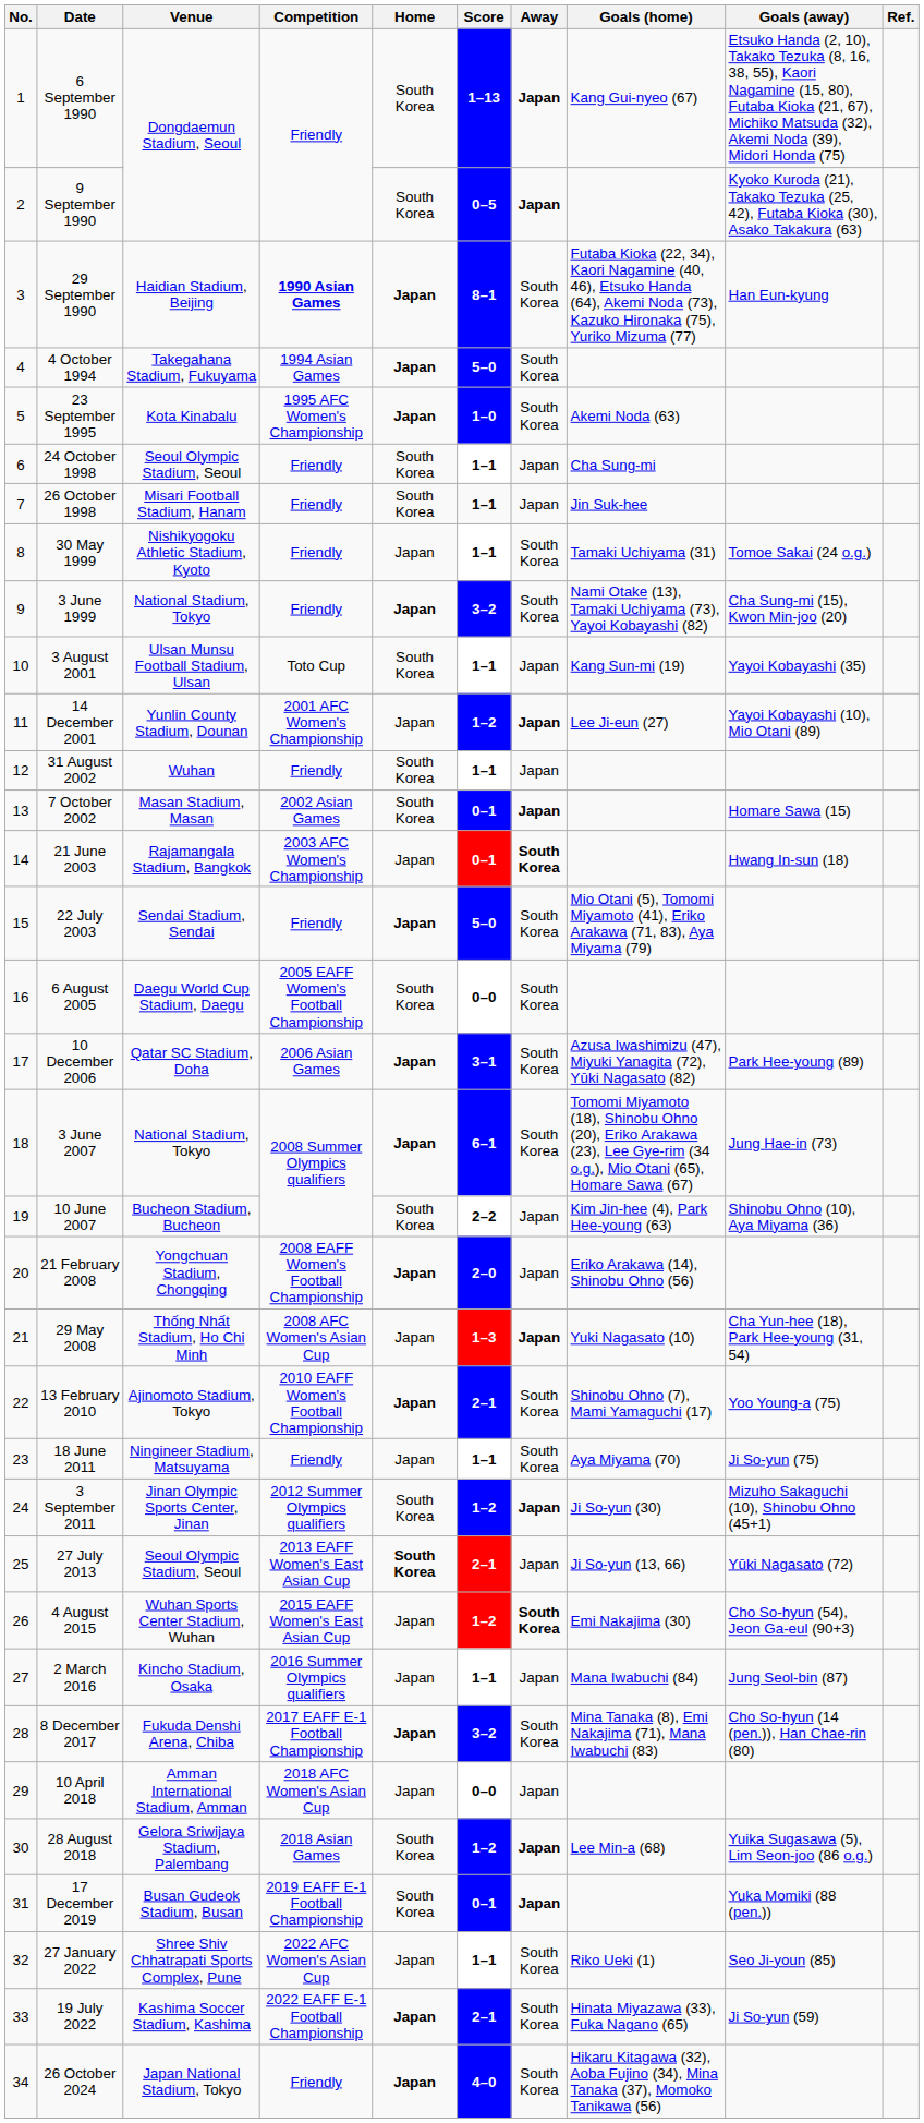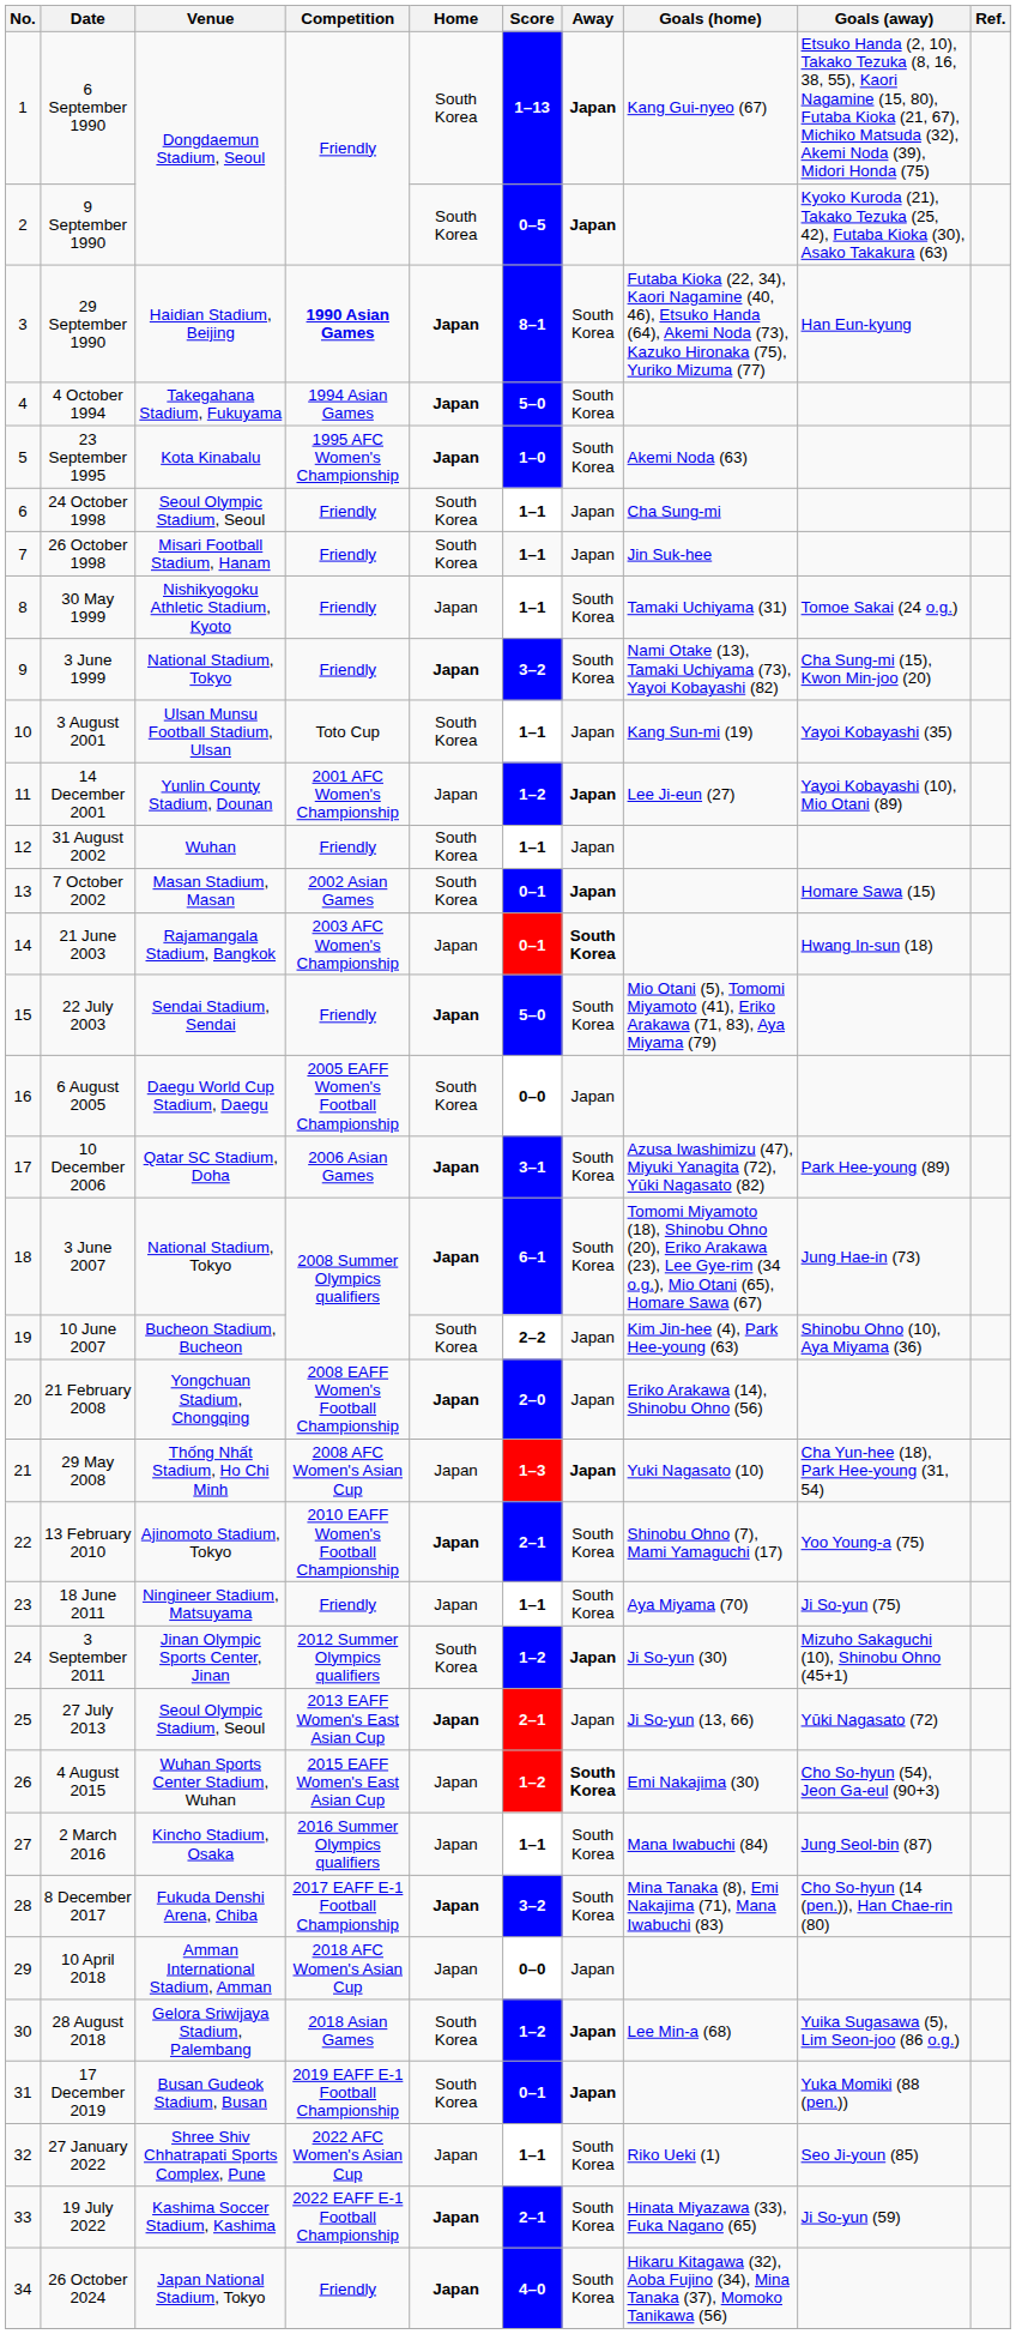 <table class="wikitable" style="width:100%; margin:0 left; font-size:88%">
 <tr>
 <th width=1%>No.</th>
 <th class="unsortable" style="width:6%;">Date</th>
 <th style="width:13%;">Venue</th>
 <th style="width:9%;">Competition</th>
 <th style="width:8%;">Home</th>
 <th style="width:5%;">Score</th>
 <th style="width:5%;">Away</th>
 <th style="width:15%;">Goals (home)</th>
 <th style="width:15%;">Goals (away)</th>
 <th style="width:1%;">Ref.</th>
 </tr>
 <tr style="text-align:center;">
 <td>1</td>
 <td>6 September 1990</td>
 <td rowspan=2><a href='#'>Dongdaemun Stadium</a>, <a href='#'>Seoul</a></td>
 <td rowspan=2><a href='#'>Friendly</a></td>
 <td>South Korea</td>
 <td style="color:#fff; background:blue;"><strong>1–13</strong></td>
 <td><strong>Japan</strong></td>
 <td align=left><a href='#'>Kang Gui-nyeo</a> (67)</td>
 <td align=left><a href='#'>Etsuko Handa</a> (2, 10), <a href='#'>Takako Tezuka</a> (8, 16, 38, 55), <a href='#'>Kaori Nagamine</a> (15, 80), <a href='#'>Futaba Kioka</a> (21, 67), <a href='#'>Michiko Matsuda</a> (32), <a href='#'>Akemi Noda</a> (39), <a href='#'>Midori Honda</a> (75)</td>
 <td></td>
 </tr>
 <tr style="text-align:center;">
 <td>2</td>
 <td>9 September 1990</td>
 <td>South Korea</td>
 <td style="color:#fff; background:blue;"><strong>0–5</strong></td>
 <td><strong>Japan</strong></td>
 <td align=left></td>
 <td align=left><a href='#'>Kyoko Kuroda</a> (21), <a href='#'>Takako Tezuka</a> (25, 42), <a href='#'>Futaba Kioka</a> (30), <a href='#'>Asako Takakura</a> (63)</td>
 <td></td>
 </tr>
 <tr style="text-align:center;">
 <td>3</td>
 <td>29 September 1990</td>
 <td><a href='#'>Haidian Stadium</a>, <a href='#'>Beijing</a></td>
 <td><strong><a href='#'>1990 Asian Games</a></strong></td>
 <td><strong>Japan</strong></td>
 <td style="color:#fff; background:blue;"><strong>8–1</strong></td>
 <td>South Korea</td>
 <td align=left><a href='#'>Futaba Kioka</a> (22, 34), <a href='#'>Kaori Nagamine</a> (40, 46), <a href='#'>Etsuko Handa</a> (64), <a href='#'>Akemi Noda</a> (73), <a href='#'>Kazuko Hironaka</a> (75), <a href='#'>Yuriko Mizuma</a> (77)</td>
 <td align=left><a href='#'>Han Eun-kyung</a></td>
 <td></td>
 </tr>
 <tr style="text-align:center;">
 <td>4</td>
 <td>4 October 1994</td>
 <td><a href='#'>Takegahana Stadium</a>, <a href='#'>Fukuyama</a></td>
 <td><a href='#'>1994 Asian Games</a></td>
 <td><strong>Japan</strong></td>
 <td style="color:#fff; background:blue;"><strong>5–0</strong></td>
 <td>South Korea</td>
 <td></td>
 <td></td>
 <td></td>
 </tr>
 <tr style="text-align:center;">
 <td>5</td>
 <td>23 September 1995</td>
 <td><a href='#'>Kota Kinabalu</a></td>
 <td><a href='#'>1995 AFC Women's Championship</a></td>
 <td><strong>Japan</strong></td>
 <td style="color:#fff; background:blue;"><strong>1–0</strong></td>
 <td>South Korea</td>
 <td align=left><a href='#'>Akemi Noda</a> (63)</td>
 <td align=left></td>
 <td></td>
 </tr>
 <tr style="text-align:center;">
 <td>6</td>
 <td>24 October 1998</td>
 <td><a href='#'>Seoul Olympic Stadium</a>, Seoul</td>
 <td><a href='#'>Friendly</a></td>
 <td>South Korea</td>
 <td style="background:white;"><strong>1–1</strong></td>
 <td>Japan</td>
 <td align=left><a href='#'>Cha Sung-mi</a></td>
 <td align=left></td>
 <td></td>
 </tr>
 <tr style="text-align:center;">
 <td>7</td>
 <td>26 October 1998</td>
 <td><a href='#'>Misari Football Stadium</a>, <a href='#'>Hanam</a></td>
 <td><a href='#'>Friendly</a></td>
 <td>South Korea</td>
 <td><strong>1–1</strong></td>
 <td>Japan</td>
 <td align=left><a href='#'>Jin Suk-hee</a></td>
 <td align=left></td>
 </tr>
 <tr style="text-align:center;">
 <td>8</td>
 <td>30 May 1999</td>
 <td><a href='#'>Nishikyogoku Athletic Stadium</a>, <a href='#'>Kyoto</a></td>
 <td><a href='#'>Friendly</a></td>
 <td>Japan</td>
 <td style="background:white;"><strong>1–1</strong></td>
 <td>South Korea</td>
 <td align=left><a href='#'>Tamaki Uchiyama</a> (31)</td>
 <td align=left><a href='#'>Tomoe Sakai</a> (24 <a href='#'>o.g.</a>)</td>
 <td></td>
 </tr>
 <tr style="text-align:center;">
 <td>9</td>
 <td>3 June 1999</td>
 <td><a href='#'>National Stadium</a>, <a href='#'>Tokyo</a></td>
 <td><a href='#'>Friendly</a></td>
 <td><strong>Japan</strong></td>
 <td style="color:#fff; background:blue;"><strong>3–2</strong></td>
 <td>South Korea</td>
 <td align=left><a href='#'>Nami Otake</a> (13), <a href='#'>Tamaki Uchiyama</a> (73), <a href='#'>Yayoi Kobayashi</a> (82)</td>
 <td align=left><a href='#'>Cha Sung-mi</a> (15), <a href='#'>Kwon Min-joo</a> (20)</td>
 <td></td>
 </tr>
 <tr style="text-align:center;">
 <td>10</td>
 <td>3 August 2001</td>
 <td><a href='#'>Ulsan Munsu Football Stadium</a>, <a href='#'>Ulsan</a></td>
 <td>Toto Cup</td>
 <td>South Korea</td>
 <td style="background:white;"><strong>1–1</strong></td>
 <td>Japan</td>
 <td align=left><a href='#'>Kang Sun-mi</a> (19)</td>
 <td align=left><a href='#'>Yayoi Kobayashi</a> (35)</td>
 <td></td>
 </tr>
 <tr style="text-align:center;">
 <td>11</td>
 <td>14 December 2001</td>
 <td><a href='#'>Yunlin County Stadium</a>, <a href='#'>Dounan</a></td>
 <td><a href='#'>2001 AFC Women's Championship</a></td>
 <td>Japan</td>
 <td style="color:#fff; background:blue;"><strong>1–2</strong></td>
 <td><strong>Japan</strong></td>
 <td align=left><a href='#'>Lee Ji-eun</a> (27)</td>
 <td align=left><a href='#'>Yayoi Kobayashi</a> (10), <a href='#'>Mio Otani</a> (89)</td>
 <td></td>
 </tr>
 <tr style="text-align:center;">
 <td>12</td>
 <td>31 August 2002</td>
 <td><a href='#'>Wuhan</a></td>
 <td><a href='#'>Friendly</a></td>
 <td>South Korea</td>
 <td style="background:white;"><strong>1–1</strong></td>
 <td>Japan</td>
 <td></td>
 <td></td>
 <td></td>
 </tr>
 <tr style="text-align:center;">
 <td>13</td>
 <td>7 October 2002</td>
 <td><a href='#'>Masan Stadium</a>, <a href='#'>Masan</a></td>
 <td><a href='#'>2002 Asian Games</a></td>
 <td>South Korea</td>
 <td style="color:#fff; background:blue;"><strong>0–1</strong></td>
 <td><strong>Japan</strong></td>
 <td align=left></td>
 <td align=left><a href='#'>Homare Sawa</a> (15)</td>
 <td></td>
 </tr>
 <tr style="text-align:center;">
 <td>14</td>
 <td>21 June 2003</td>
 <td><a href='#'>Rajamangala Stadium</a>, <a href='#'>Bangkok</a></td>
 <td><a href='#'>2003 AFC Women's Championship</a></td>
 <td>Japan</td>
 <td style="color:#fff; background:red;"><strong>0–1</strong></td>
 <td><strong>South Korea</strong></td>
 <td align=left></td>
 <td align=left><a href='#'>Hwang In-sun</a> (18)</td>
 <td></td>
 </tr>
 <tr style="text-align:center;">
 <td>15</td>
 <td>22 July 2003</td>
 <td><a href='#'>Sendai Stadium</a>, <a href='#'>Sendai</a></td>
 <td><a href='#'>Friendly</a></td>
 <td><strong>Japan</strong></td>
 <td style="color:#fff; background:blue;"><strong>5–0</strong></td>
 <td>South Korea</td>
 <td align=left><a href='#'>Mio Otani</a> (5), <a href='#'>Tomomi Miyamoto</a> (41), <a href='#'>Eriko Arakawa</a> (71, 83), <a href='#'>Aya Miyama</a> (79)</td>
 <td align=left></td>
 <td></td>
 </tr>
 <tr style="text-align:center;">
 <td>16</td>
 <td>6 August 2005</td>
 <td><a href='#'>Daegu World Cup Stadium</a>, <a href='#'>Daegu</a></td>
 <td><a href='#'>2005 EAFF Women's Football Championship</a></td>
 <td>South Korea</td>
 <td style="background:white;"><strong>0–0</strong></td>
-<td>South Korea</td>
+<td>Japan</td>
 <td></td>
 <td></td>
 <td></td>
 </tr>
 <tr style="text-align:center;">
 <td>17</td>
 <td>10 December 2006</td>
 <td><a href='#'>Qatar SC Stadium</a>, <a href='#'>Doha</a></td>
 <td><a href='#'>2006 Asian Games</a></td>
 <td><strong>Japan</strong></td>
 <td style="color:#fff; background:blue;"><strong>3–1</strong></td>
 <td>South Korea</td>
 <td align=left><a href='#'>Azusa Iwashimizu</a> (47), <a href='#'>Miyuki Yanagita</a> (72), <a href='#'>Yūki Nagasato</a> (82)</td>
 <td align=left><a href='#'>Park Hee-young</a> (89)</td>
 <td></td>
 </tr>
 <tr style="text-align:center;">
 <td>18</td>
 <td>3 June 2007</td>
 <td><a href='#'>National Stadium</a>, Tokyo</td>
 <td rowspan=2><a href='#'>2008 Summer Olympics qualifiers</a></td>
 <td><strong>Japan</strong></td>
 <td style="color:#fff; background:blue;"><strong>6–1</strong></td>
 <td>South Korea</td>
 <td align=left><a href='#'>Tomomi Miyamoto</a> (18), <a href='#'>Shinobu Ohno</a> (20), <a href='#'>Eriko Arakawa</a> (23), <a href='#'>Lee Gye-rim</a> (34 <a href='#'>o.g.</a>), <a href='#'>Mio Otani</a> (65), <a href='#'>Homare Sawa</a> (67)</td>
 <td align=left><a href='#'>Jung Hae-in</a> (73)</td>
 <td></td>
 </tr>
 <tr style="text-align:center;">
 <td>19</td>
 <td>10 June 2007</td>
 <td><a href='#'>Bucheon Stadium</a>, <a href='#'>Bucheon</a></td>
 <td>South Korea</td>
 <td style="background:white;"><strong>2–2</strong></td>
 <td>Japan</td>
 <td align=left><a href='#'>Kim Jin-hee</a> (4), <a href='#'>Park Hee-young</a> (63)</td>
 <td align=left><a href='#'>Shinobu Ohno</a> (10), <a href='#'>Aya Miyama</a> (36)</td>
 <td></td>
 </tr>
 <tr style="text-align:center;">
 <td>20</td>
 <td>21 February 2008</td>
 <td><a href='#'>Yongchuan Stadium</a>, <a href='#'>Chongqing</a></td>
 <td><a href='#'>2008 EAFF Women's Football Championship</a></td>
 <td><strong>Japan</strong></td>
 <td style="color:#fff; background:blue;"><strong>2–0</strong></td>
 <td>Japan</td>
 <td align=left><a href='#'>Eriko Arakawa</a> (14), <a href='#'>Shinobu Ohno</a> (56)</td>
 <td align=left></td>
 <td></td>
 </tr>
 <tr style="text-align:center;">
 <td>21</td>
 <td>29 May 2008</td>
 <td><a href='#'>Thống Nhất Stadium</a>, <a href='#'>Ho Chi Minh</a></td>
 <td><a href='#'>2008 AFC Women's Asian Cup</a></td>
 <td>Japan</td>
 <td style="color:#fff; background:red;"><strong>1–3</strong></td>
 <td><strong>Japan</strong></td>
 <td align=left><a href='#'>Yuki Nagasato</a> (10)</td>
 <td align=left><a href='#'>Cha Yun-hee</a> (18), <a href='#'>Park Hee-young</a> (31, 54)</td>
 <td></td>
 </tr>
 <tr style="text-align:center;">
 <td>22</td>
 <td>13 February 2010</td>
 <td><a href='#'>Ajinomoto Stadium</a>, Tokyo</td>
 <td><a href='#'>2010 EAFF Women's Football Championship</a></td>
 <td><strong>Japan</strong></td>
 <td style="color:#fff; background:blue;"><strong>2–1</strong></td>
 <td>South Korea</td>
 <td align=left><a href='#'>Shinobu Ohno</a> (7), <a href='#'>Mami Yamaguchi</a> (17)</td>
 <td align=left><a href='#'>Yoo Young-a</a> (75)</td>
 <td></td>
 </tr>
 <tr style="text-align:center;">
 <td>23</td>
 <td>18 June 2011</td>
 <td><a href='#'>Ningineer Stadium</a>, <a href='#'>Matsuyama</a></td>
 <td><a href='#'>Friendly</a></td>
 <td>Japan</td>
 <td style="background:white;"><strong>1–1</strong></td>
 <td>South Korea</td>
 <td align=left><a href='#'>Aya Miyama</a> (70)</td>
 <td align=left><a href='#'>Ji So-yun</a> (75)</td>
 <td></td>
 </tr>
 <tr style="text-align:center;">
 <td>24</td>
 <td>3 September 2011</td>
 <td><a href='#'>Jinan Olympic Sports Center</a>, <a href='#'>Jinan</a></td>
 <td><a href='#'>2012 Summer Olympics qualifiers</a></td>
 <td>South Korea</td>
 <td style="color:#fff; background:blue;"><strong>1–2</strong></td>
 <td><strong>Japan</strong></td>
 <td align=left><a href='#'>Ji So-yun</a> (30)</td>
 <td align=left><a href='#'>Mizuho Sakaguchi</a> (10), <a href='#'>Shinobu Ohno</a> (45+1)</td>
 <td></td>
 </tr>
 <tr style="text-align:center;">
 <td>25</td>
 <td>27 July 2013</td>
 <td><a href='#'>Seoul Olympic Stadium</a>, Seoul</td>
 <td><a href='#'>2013 EAFF Women's East Asian Cup</a></td>
-<td><strong>South Korea</strong></td>
+<td><strong>Japan</strong></td>
 <td style="color:#fff; background:red;"><strong>2–1</strong></td>
 <td>Japan</td>
 <td align=left><a href='#'>Ji So-yun</a> (13, 66)</td>
 <td align=left><a href='#'>Yūki Nagasato</a> (72)</td>
 <td></td>
 </tr>
 <tr style="text-align:center;">
 <td>26</td>
 <td>4 August 2015</td>
 <td><a href='#'>Wuhan Sports Center Stadium</a>, Wuhan</td>
 <td><a href='#'>2015 EAFF Women's East Asian Cup</a></td>
 <td>Japan</td>
 <td style="color:#fff; background:red;"><strong>1–2</strong></td>
 <td><strong>South Korea</strong></td>
 <td align=left><a href='#'>Emi Nakajima</a> (30)</td>
 <td align=left><a href='#'>Cho So-hyun</a> (54), <a href='#'>Jeon Ga-eul</a> (90+3)</td>
 <td></td>
 </tr>
 <tr style="text-align:center;">
 <td>27</td>
 <td>2 March 2016</td>
 <td><a href='#'>Kincho Stadium</a>, <a href='#'>Osaka</a></td>
 <td><a href='#'>2016 Summer Olympics qualifiers</a></td>
 <td>Japan</td>
 <td style="background:white;"><strong>1–1</strong></td>
-<td>Japan</td>
+<td>South Korea</td>
 <td align=left><a href='#'>Mana Iwabuchi</a> (84)</td>
 <td align=left><a href='#'>Jung Seol-bin</a> (87)</td>
 <td></td>
 </tr>
 <tr style="text-align:center;">
 <td>28</td>
 <td>8 December 2017</td>
 <td><a href='#'>Fukuda Denshi Arena</a>, <a href='#'>Chiba</a></td>
 <td><a href='#'>2017 EAFF E-1 Football Championship</a></td>
 <td><strong>Japan</strong></td>
 <td style="color:#fff; background:blue;"><strong>3–2</strong></td>
 <td>South Korea</td>
 <td align=left><a href='#'>Mina Tanaka</a> (8), <a href='#'>Emi Nakajima</a> (71), <a href='#'>Mana Iwabuchi</a> (83)</td>
 <td align=left><a href='#'>Cho So-hyun</a> (14 (<a href='#'>pen.</a>)), <a href='#'>Han Chae-rin</a> (80)</td>
 <td></td>
 </tr>
 <tr style="text-align:center;">
 <td>29</td>
 <td>10 April 2018</td>
 <td><a href='#'>Amman International Stadium</a>, <a href='#'>Amman</a></td>
 <td><a href='#'>2018 AFC Women's Asian Cup</a></td>
 <td>Japan</td>
 <td style="background:white;"><strong>0–0</strong></td>
 <td>Japan</td>
 <td></td>
 <td></td>
 </tr>
 <tr style="text-align:center;">
 <td>30</td>
 <td>28 August 2018</td>
 <td><a href='#'>Gelora Sriwijaya Stadium</a>, <a href='#'>Palembang</a></td>
 <td><a href='#'>2018 Asian Games</a></td>
 <td>South Korea</td>
 <td style="color:#fff; background:blue;"><strong>1–2</strong></td>
 <td><strong>Japan</strong></td>
 <td align=left><a href='#'>Lee Min-a</a> (68)</td>
 <td align=left><a href='#'>Yuika Sugasawa</a> (5), <a href='#'>Lim Seon-joo</a> (86 <a href='#'>o.g.</a>)</td>
 <td></td>
 </tr>
 <tr style="text-align:center;">
 <td>31</td>
 <td>17 December 2019</td>
 <td><a href='#'>Busan Gudeok Stadium</a>, <a href='#'>Busan</a></td>
 <td><a href='#'>2019 EAFF E-1 Football Championship</a></td>
 <td>South Korea</td>
 <td style="color:#fff; background:blue;"><strong>0–1</strong></td>
 <td><strong>Japan</strong></td>
 <td align=left></td>
 <td align=left><a href='#'>Yuka Momiki</a> (88 (<a href='#'>pen.</a>))</td>
 <td></td>
 </tr>
 <tr style="text-align:center;">
 <td>32</td>
 <td>27 January 2022</td>
 <td><a href='#'>Shree Shiv Chhatrapati Sports Complex</a>, <a href='#'>Pune</a></td>
 <td><a href='#'>2022 AFC Women's Asian Cup</a></td>
 <td>Japan</td>
 <td style="background:white;"><strong>1–1</strong></td>
 <td>South Korea</td>
 <td align=left><a href='#'>Riko Ueki</a> (1)</td>
 <td align=left><a href='#'>Seo Ji-youn</a> (85)</td>
 <td></td>
 </tr>
 <tr style="text-align:center;">
 <td>33</td>
 <td>19 July 2022</td>
 <td><a href='#'>Kashima Soccer Stadium</a>, <a href='#'>Kashima</a></td>
 <td><a href='#'>2022 EAFF E-1 Football Championship</a></td>
 <td><strong>Japan</strong></td>
 <td style="color:#fff; background:blue;"><strong>2–1</strong></td>
 <td>South Korea</td>
 <td align=left><a href='#'>Hinata Miyazawa</a> (33), <a href='#'>Fuka Nagano</a> (65)</td>
 <td align=left><a href='#'>Ji So-yun</a> (59)</td>
 <td></td>
 </tr>
 <tr style="text-align:center;">
 <td>34</td>
 <td>26 October 2024</td>
 <td><a href='#'>Japan National Stadium</a>, Tokyo</td>
 <td><a href='#'>Friendly</a></td>
 <td><strong>Japan</strong></td>
 <td style="color:#fff; background:blue;"><strong>4–0</strong></td>
 <td>South Korea</td>
 <td align=left><a href='#'>Hikaru Kitagawa</a> (32), <a href='#'>Aoba Fujino</a> (34), <a href='#'>Mina Tanaka</a> (37), <a href='#'>Momoko Tanikawa</a> (56)</td>
 <td align=left></td>
 <td></td>
 </tr>
 <tr>
 </tr>
 </table>
